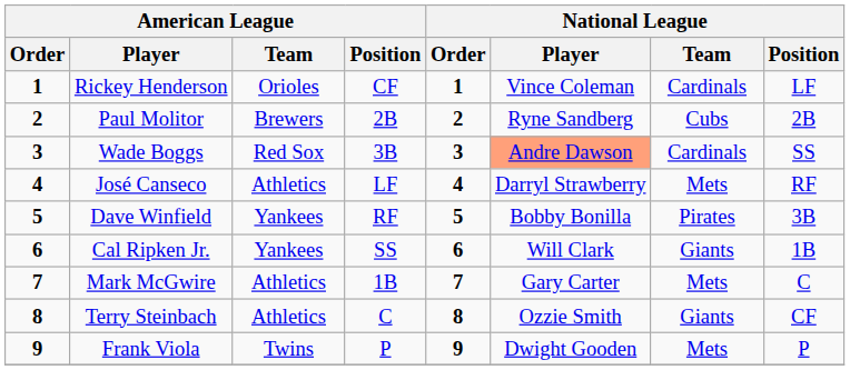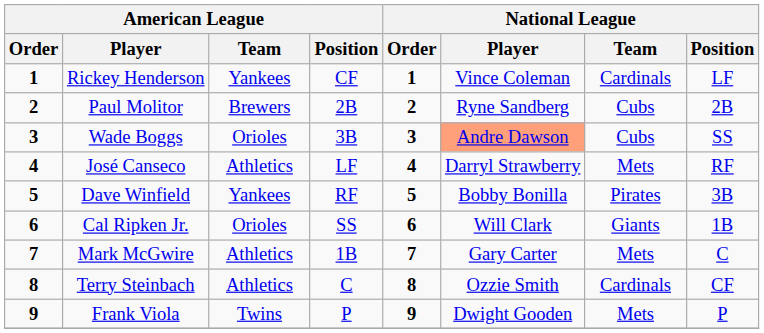 <table class="wikitable" style="font-size: 100%; text-align:center;">
 <tr>
 <th colspan="4">American League</th>
 <th colspan="4">National League</th>
 </tr>
 <tr>
 <th>Order</th>
 <th>Player</th>
 <th width="80">Team</th>
 <th>Position</th>
 <th>Order</th>
 <th>Player</th>
 <th width="80">Team</th>
 <th>Position</th>
 </tr>
 <tr>
 <td><strong>1</strong></td>
 <td><a href='#'>Rickey Henderson</a></td>
-<td><a href='#'>Orioles</a></td>
+<td><a href='#'>Yankees</a></td>
 <td><a href='#'>CF</a></td>
 <td><strong>1</strong></td>
 <td><a href='#'>Vince Coleman</a></td>
 <td><a href='#'>Cardinals</a></td>
 <td><a href='#'>LF</a></td>
 </tr>
 <tr>
 <td><strong>2</strong></td>
 <td><a href='#'>Paul Molitor</a></td>
 <td><a href='#'>Brewers</a></td>
 <td><a href='#'>2B</a></td>
 <td><strong>2</strong></td>
 <td><a href='#'>Ryne Sandberg</a></td>
 <td><a href='#'>Cubs</a></td>
 <td><a href='#'>2B</a></td>
 </tr>
 <tr>
 <td><strong>3</strong></td>
 <td><a href='#'>Wade Boggs</a></td>
-<td><a href='#'>Red Sox</a></td>
+<td><a href='#'>Orioles</a></td>
 <td><a href='#'>3B</a></td>
 <td><strong>3</strong></td>
 <td style="background: lightsalmon;"><a href='#'>Andre Dawson</a></td>
-<td><a href='#'>Cardinals</a></td>
+<td><a href='#'>Cubs</a></td>
 <td><a href='#'>SS</a></td>
 </tr>
 <tr>
 <td><strong>4</strong></td>
 <td><a href='#'>José Canseco</a></td>
 <td><a href='#'>Athletics</a></td>
 <td><a href='#'>LF</a></td>
 <td><strong>4</strong></td>
 <td><a href='#'>Darryl Strawberry</a></td>
 <td><a href='#'>Mets</a></td>
 <td><a href='#'>RF</a></td>
 </tr>
 <tr>
 <td><strong>5</strong></td>
 <td><a href='#'>Dave Winfield</a></td>
 <td><a href='#'>Yankees</a></td>
 <td><a href='#'>RF</a></td>
 <td><strong>5</strong></td>
 <td><a href='#'>Bobby Bonilla</a></td>
 <td><a href='#'>Pirates</a></td>
 <td><a href='#'>3B</a></td>
 </tr>
 <tr>
 <td><strong>6</strong></td>
 <td><a href='#'>Cal Ripken Jr.</a></td>
-<td><a href='#'>Yankees</a></td>
+<td><a href='#'>Orioles</a></td>
 <td><a href='#'>SS</a></td>
 <td><strong>6</strong></td>
 <td><a href='#'>Will Clark</a></td>
 <td><a href='#'>Giants</a></td>
 <td><a href='#'>1B</a></td>
 </tr>
 <tr>
 <td><strong>7</strong></td>
 <td><a href='#'>Mark McGwire</a></td>
 <td><a href='#'>Athletics</a></td>
 <td><a href='#'>1B</a></td>
 <td><strong>7</strong></td>
 <td><a href='#'>Gary Carter</a></td>
 <td><a href='#'>Mets</a></td>
 <td><a href='#'>C</a></td>
 </tr>
 <tr>
 <td><strong>8</strong></td>
 <td><a href='#'>Terry Steinbach</a></td>
 <td><a href='#'>Athletics</a></td>
 <td><a href='#'>C</a></td>
 <td><strong>8</strong></td>
 <td><a href='#'>Ozzie Smith</a></td>
-<td><a href='#'>Giants</a></td>
+<td><a href='#'>Cardinals</a></td>
 <td><a href='#'>CF</a></td>
 </tr>
 <tr>
 <td><strong>9</strong></td>
 <td><a href='#'>Frank Viola</a></td>
 <td><a href='#'>Twins</a></td>
 <td><a href='#'>P</a></td>
 <td><strong>9</strong></td>
 <td><a href='#'>Dwight Gooden</a></td>
 <td><a href='#'>Mets</a></td>
 <td><a href='#'>P</a></td>
 </tr>
 <tr>
 </tr>
 </table>
